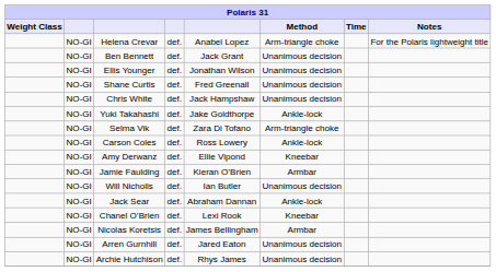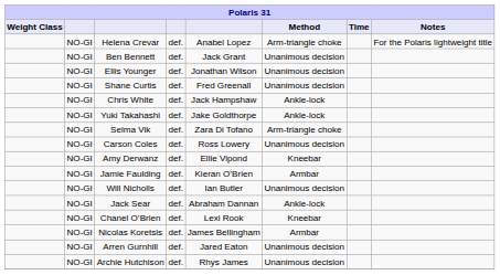 <table class="wikitable" style="font-size: 80%;">
 <tr>
 <th colspan="9" style="background-color: #ccf; color: #000080; text-align: center;"><strong>Polaris 31</strong></th>
 </tr>
 <tr>
 <th colspan="1" style="background-color: #E6E8FA; color: #000000; text-align: center;">Weight Class</th>
 <th colspan="1" style="background-color: #E6E8FA; color: #000000; text-align: center;"></th>
 <th colspan="1" style="background-color: #E6E8FA; color: #000000; text-align: center;"></th>
 <th colspan="1" style="background-color: #E6E8FA; color: #000000; text-align: center;"></th>
 <th colspan="1" style="background-color: #E6E8FA; color: #000000; text-align: center;"></th>
 <th colspan="1" style="background-color: #E6E8FA; color: #000000; text-align: center;">Method</th>
 <th colspan="1" style="background-color: #E6E8FA; color: #000000; text-align: center;">Time</th>
 <th colspan="1" style="background-color: #E6E8FA; color: #000000; text-align: center;">Notes</th>
 </tr>
 <tr>
 <td align=center></td>
 <td align=center>NO-GI</td>
 <td align=center> Helena Crevar</td>
 <td align=center>def.</td>
 <td align=center> Anabel Lopez</td>
 <td align=center>Arm-triangle choke</td>
 <td align=center></td>
 <td align=center>For the Polaris lightweight title</td>
 </tr>
 <tr>
 <td align=center></td>
 <td align=center>NO-GI</td>
 <td align=center> Ben Bennett</td>
 <td align=center>def.</td>
 <td align=center> Jack Grant</td>
 <td align=center>Unanimous decision</td>
 <td align=center></td>
 <td align=center></td>
 </tr>
 <tr>
 <td align=center></td>
 <td align=center>NO-GI</td>
 <td align=center> Ellis Younger</td>
 <td align=center>def.</td>
 <td align=center> Jonathan Wilson</td>
 <td align=center>Unanimous decision</td>
 <td align=center></td>
 <td align=center></td>
 </tr>
 <tr>
 <td align=center></td>
 <td align=center>NO-GI</td>
 <td align=center> Shane Curtis</td>
 <td align=center>def.</td>
 <td align=center> Fred Greenall</td>
 <td align=center>Unanimous decision</td>
 <td align=center></td>
 <td align=center></td>
 </tr>
 <tr>
 <td align=center></td>
 <td align=center>NO-GI</td>
 <td align=center> Chris White</td>
 <td align=center>def.</td>
 <td align=center> Jack Hampshaw</td>
-<td align=center>Unanimous decision</td>
+<td align=center>Ankle-lock</td>
 <td align=center></td>
 <td align=center></td>
 </tr>
 <tr>
 <td align=center></td>
 <td align=center>NO-GI</td>
 <td align=center> Yuki Takahashi</td>
 <td align=center>def.</td>
 <td align=center> Jake Goldthorpe</td>
 <td align=center>Ankle-lock</td>
 <td align=center></td>
 <td align=center></td>
 </tr>
 <tr>
 <td align=center></td>
 <td align=center>NO-GI</td>
 <td align=center> Selma Vik</td>
 <td align=center>def.</td>
 <td align=center> Zara Di Tofano</td>
 <td align=center>Arm-triangle choke</td>
 <td align=center></td>
 <td align=center></td>
 </tr>
 <tr>
 <td align=center></td>
 <td align=center>NO-GI</td>
 <td align=center> Carson Coles</td>
 <td align=center>def.</td>
 <td align=center> Ross Lowery</td>
-<td align=center>Ankle-lock</td>
+<td align=center>Unanimous decision</td>
 <td align=center></td>
 <td align=center></td>
 </tr>
 <tr>
 <td align=center></td>
 <td align=center>NO-GI</td>
 <td align=center> Amy Derwanz</td>
 <td align=center>def.</td>
 <td align=center> Ellie Vipond</td>
 <td align=center>Kneebar</td>
 <td align=center></td>
 <td align=center></td>
 </tr>
 <tr>
 <td align=center></td>
 <td align=center>NO-GI</td>
 <td align=center> Jamie Faulding</td>
 <td align=center>def.</td>
 <td align=center> Kieran O’Brien</td>
 <td align=center>Armbar</td>
 <td align=center></td>
 <td align=center></td>
 </tr>
 <tr>
 <td align=center></td>
 <td align=center>NO-GI</td>
 <td align=center> Will Nicholls</td>
 <td align=center>def.</td>
 <td align=center> Ian Butler</td>
 <td align=center>Unanimous decision</td>
 <td align=center></td>
 <td align=center></td>
 </tr>
 <tr>
 <td align=center></td>
 <td align=center>NO-GI</td>
 <td align=center> Jack Sear</td>
 <td align=center>def.</td>
 <td align=center> Abraham Dannan</td>
 <td align=center>Ankle-lock</td>
 <td align=center></td>
 <td align=center></td>
 </tr>
 <tr>
 <td align=center></td>
 <td align=center>NO-GI</td>
 <td align=center> Chanel O’Brien</td>
 <td align=center>def.</td>
 <td align=center> Lexi Rook</td>
 <td align=center>Kneebar</td>
 <td align=center></td>
 <td align=center></td>
 </tr>
 <tr>
 <td align=center></td>
 <td align=center>NO-GI</td>
 <td align=center> Nicolas Koretsis</td>
 <td align=center>def.</td>
 <td align=center> James Bellingham</td>
 <td align=center>Armbar</td>
 <td align=center></td>
 <td align=center></td>
 </tr>
 <tr>
 <td align=center></td>
 <td align=center>NO-GI</td>
 <td align=center> Arren Gurnhill</td>
 <td align=center>def.</td>
 <td align=center> Jared Eaton</td>
 <td align=center>Unanimous decision</td>
 <td align=center></td>
 <td align=center></td>
 </tr>
 <tr>
 <td align=center></td>
 <td align=center>NO-GI</td>
 <td align=center> Archie Hutchison</td>
 <td align=center>def.</td>
 <td align=center> Rhys James</td>
 <td align=center>Unanimous decision</td>
 <td align=center></td>
 <td align=center></td>
 </tr>
 <tr>
 </tr>
 </table>
